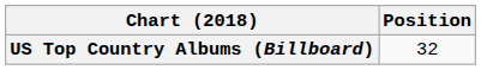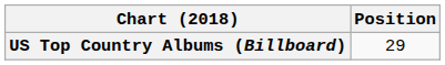 <table class="wikitable plainrowheaders" style="text-align:center">
 <tr>
 <th scope="col">Chart (2018)</th>
 <th scope="col">Position</th>
 </tr>
 <tr>
 <th scope="row">US Top Country Albums (<em>Billboard</em>)</th>
-<td>32</td>
+<td>29</td>
 </tr>
 </table>
